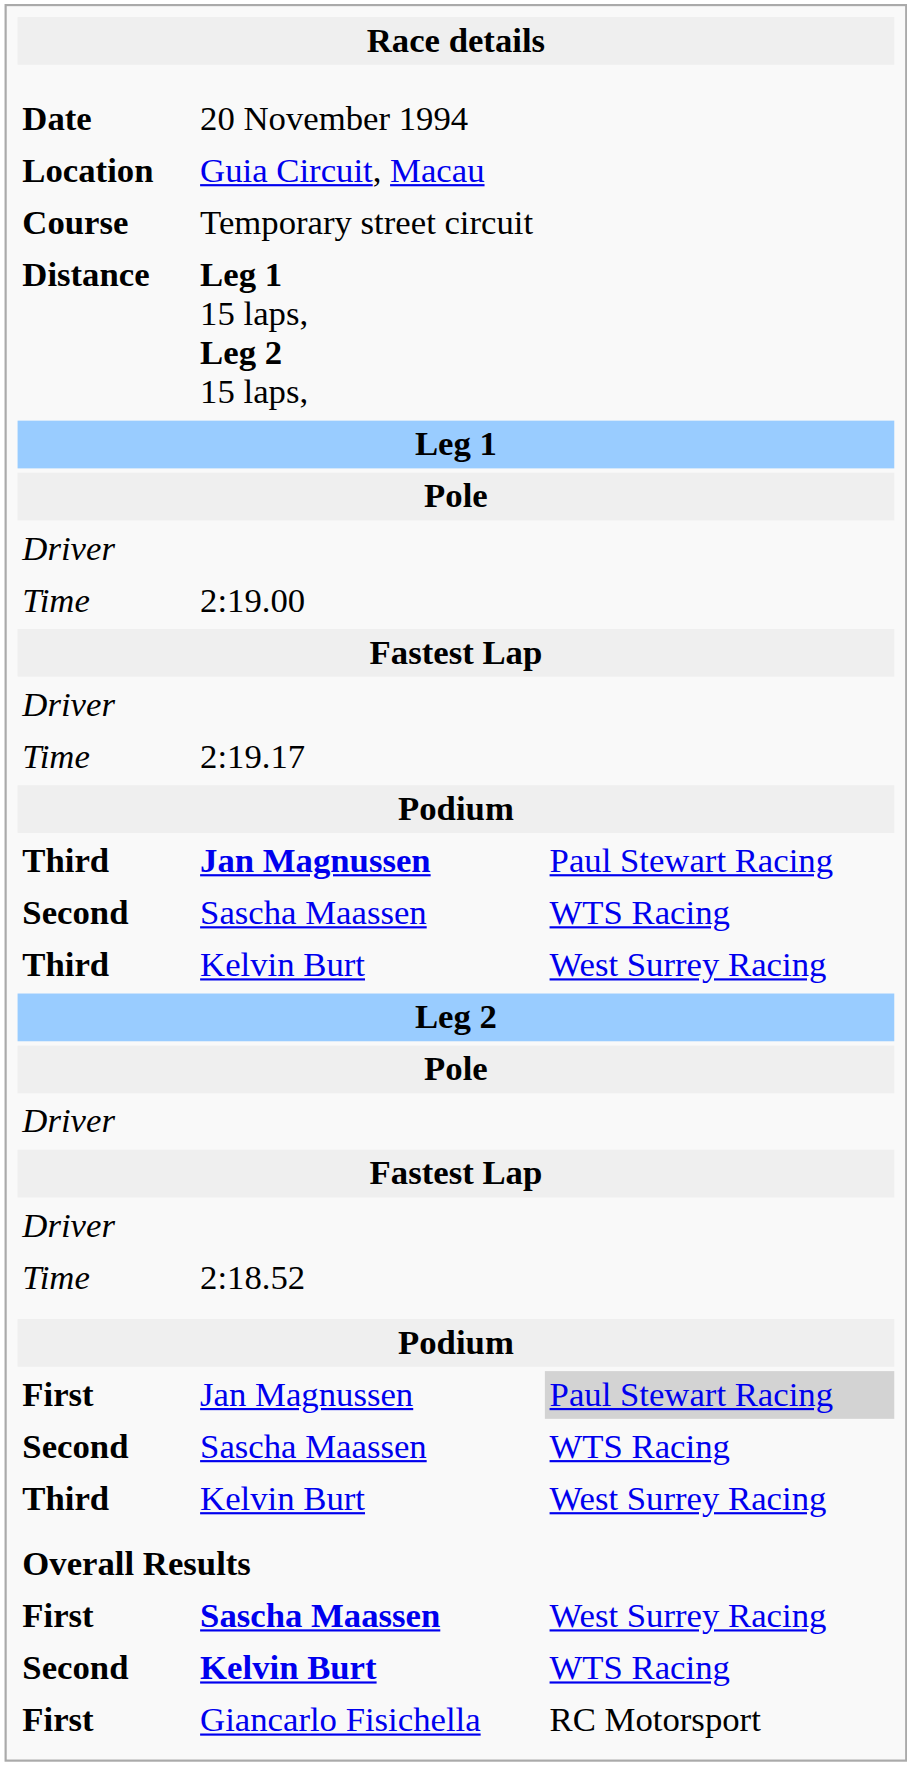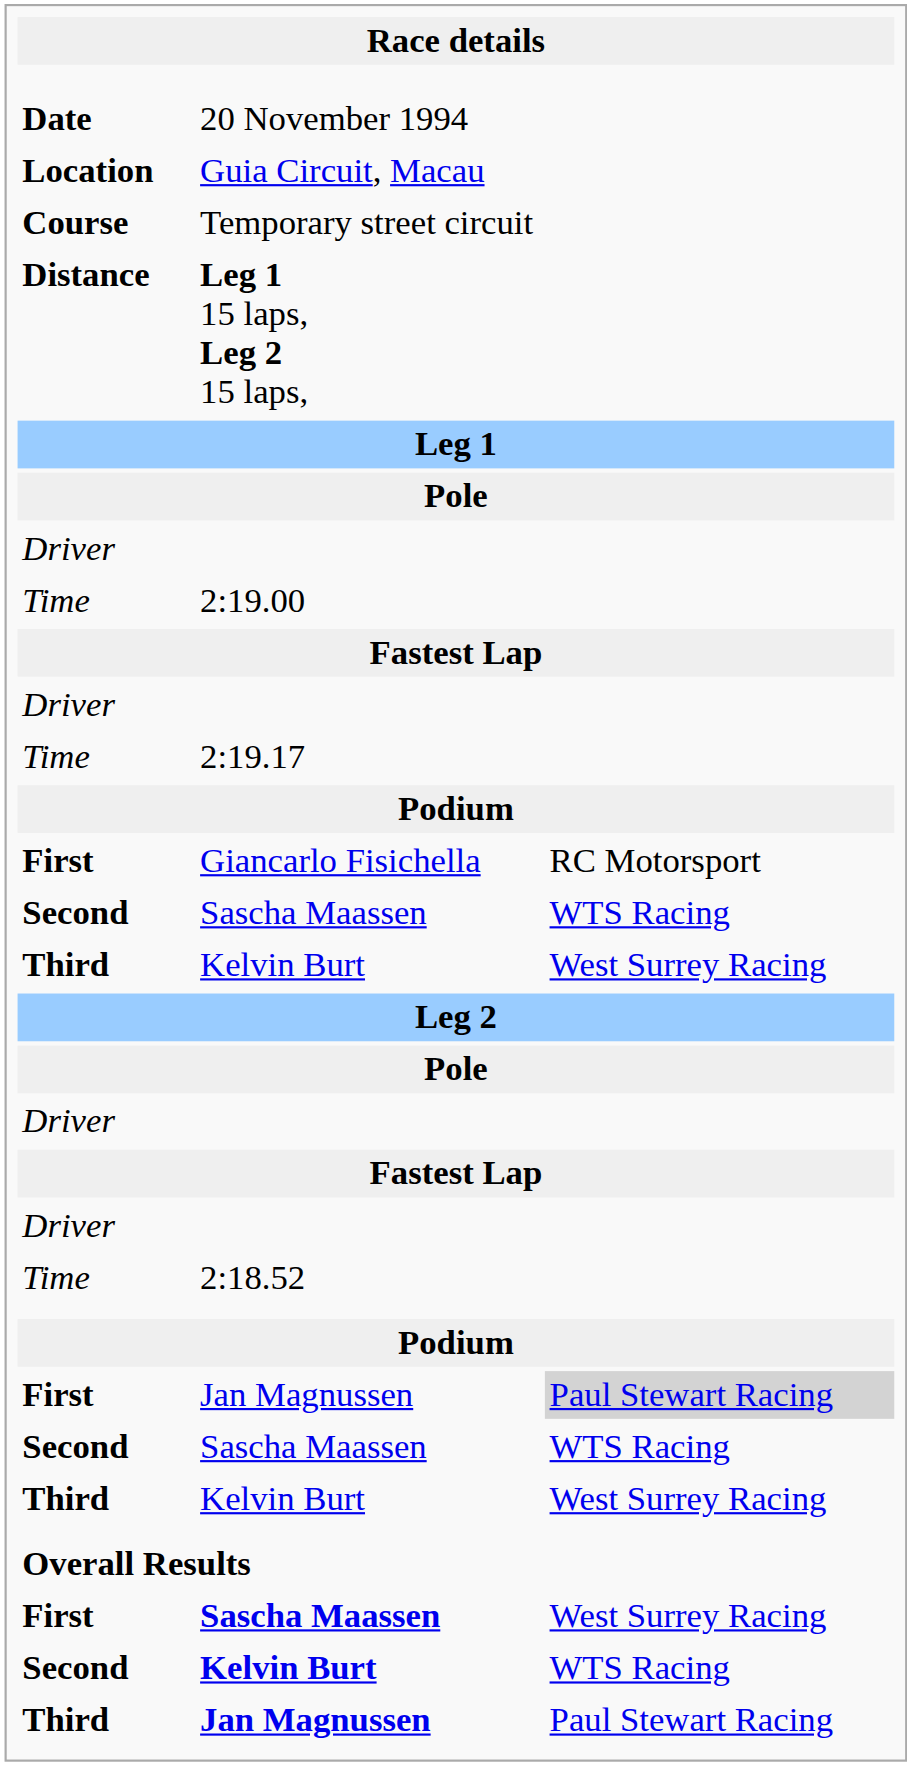 <table class="infobox" align="right" cellpadding="2" style="float:right; width: 26em; ">
 <tr>
 <th colspan="3" bgcolor="#efefef">Race details</th>
 </tr>
 <tr>
 <td colspan="3" style="text-align:center;"></td>
 </tr>
 <tr>
 <td colspan="3" style="text-align:center;"></td>
 </tr>
 <tr>
 <td style="width: 20%;"><strong>Date</strong></td>
 <td>20 November 1994</td>
 </tr>
 <tr>
 <td><strong>Location</strong></td>
 <td colspan=2><a href='#'>Guia Circuit</a>, <a href='#'>Macau</a></td>
 </tr>
 <tr>
 <td><strong>Course</strong></td>
 <td colspan=2>Temporary street circuit<br></td>
 </tr>
 <tr>
 <td><strong>Distance</strong></td>
 <td colspan=2><strong>Leg 1</strong><br>15 laps, <br><strong>Leg 2</strong><br>15 laps, </td>
 </tr>
 <tr>
 <td colspan="3" style="text-align:center; background-color:#99ccff"><strong>Leg 1</strong></td>
 </tr>
 <tr>
 <th colspan="3" bgcolor="#efefef">Pole</th>
 </tr>
 <tr>
 <td><em>Driver</em></td>
 <td></td>
 <td></td>
 </tr>
 <tr>
 <td><em>Time</em></td>
 <td colspan=2>2:19.00</td>
 </tr>
 <tr>
 <th colspan="3" bgcolor="#efefef">Fastest Lap</th>
 </tr>
 <tr>
 <td><em>Driver</em></td>
 <td></td>
 <td></td>
 </tr>
 <tr>
 <td><em>Time</em></td>
 <td colspan=2>2:19.17</td>
 </tr>
 <tr>
 <th colspan="3" bgcolor="#efefef">Podium</th>
 </tr>
 <tr>
-<td><strong>Third</strong></td>
-<td><strong> <a href='#'>Jan Magnussen</a></strong></td>
-<td><a href='#'>Paul Stewart Racing</a></td>
+<td><strong>First</strong></td>
+<td> <a href='#'>Giancarlo Fisichella</a></td>
+<td>RC Motorsport</td>
 </tr>
 <tr>
 <td><strong>Second</strong></td>
 <td> <a href='#'>Sascha Maassen</a></td>
 <td><a href='#'>WTS Racing</a></td>
 </tr>
 <tr>
 <td><strong>Third</strong></td>
 <td> <a href='#'>Kelvin Burt</a></td>
 <td><a href='#'>West Surrey Racing</a></td>
 </tr>
 <tr>
 <td colspan="3" style="text-align:center; background-color:#99ccff"><strong>Leg 2</strong></td>
 </tr>
 <tr>
 <th colspan="3" bgcolor="#efefef">Pole</th>
 </tr>
 <tr>
 <td><em>Driver</em></td>
 <td></td>
 <td></td>
 </tr>
 <tr>
 <th colspan="3" bgcolor="#efefef">Fastest Lap</th>
 </tr>
 <tr>
 <td><em>Driver</em></td>
 <td></td>
 <td></td>
 </tr>
 <tr>
 <td><em>Time</em></td>
 <td colspan=2>2:18.52</td>
 </tr>
 <tr>
 <th></th>
 <th></th>
 <th></th>
 </tr>
 <tr>
 <th colspan="3" bgcolor="#efefef">Podium</th>
 </tr>
 <tr>
 <td><strong>First</strong></td>
 <td> <a href='#'>Jan Magnussen</a></td>
 <td style="background: lightgrey;"><a href='#'>Paul Stewart Racing</a></td>
 </tr>
 <tr>
 <td><strong>Second</strong></td>
 <td> <a href='#'>Sascha Maassen</a></td>
 <td><a href='#'>WTS Racing</a></td>
 </tr>
 <tr>
 <td><strong>Third</strong></td>
 <td> <a href='#'>Kelvin Burt</a></td>
 <td><a href='#'>West Surrey Racing</a></td>
 </tr>
 <tr>
 <td colspan="2"></td>
 <td></td>
 </tr>
 <tr>
 <td colspan="2"><strong>Overall Results</strong></td>
 <td></td>
 </tr>
 <tr>
 <td><strong>First</strong></td>
 <td><strong> <a href='#'>Sascha Maassen</a></strong></td>
 <td><a href='#'>West Surrey Racing</a></td>
 </tr>
 <tr>
 <td><strong>Second</strong></td>
 <td><strong> <a href='#'>Kelvin Burt</a></strong></td>
 <td><a href='#'>WTS Racing</a></td>
 </tr>
 <tr>
-<td><strong>First</strong></td>
-<td> <a href='#'>Giancarlo Fisichella</a></td>
-<td>RC Motorsport</td>
+<td><strong>Third</strong></td>
+<td><strong> <a href='#'>Jan Magnussen</a></strong></td>
+<td><a href='#'>Paul Stewart Racing</a></td>
 </tr>
 <tr>
 </tr>
 </table>
